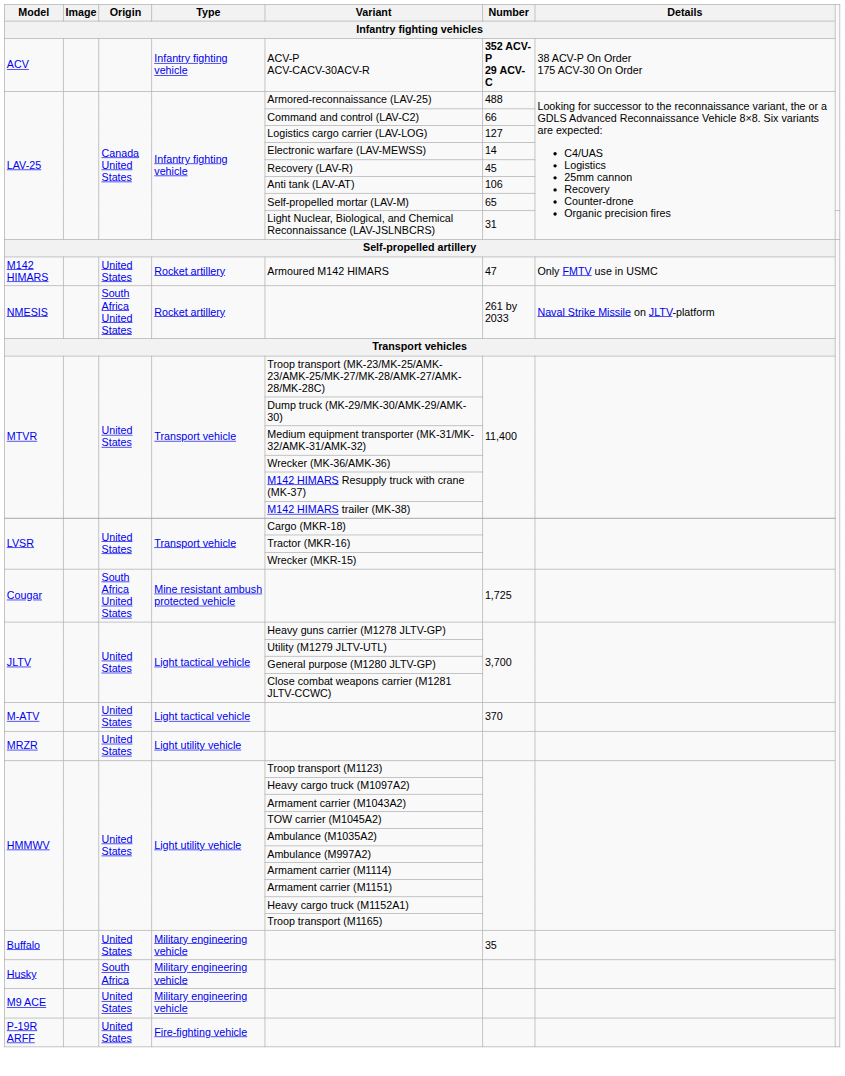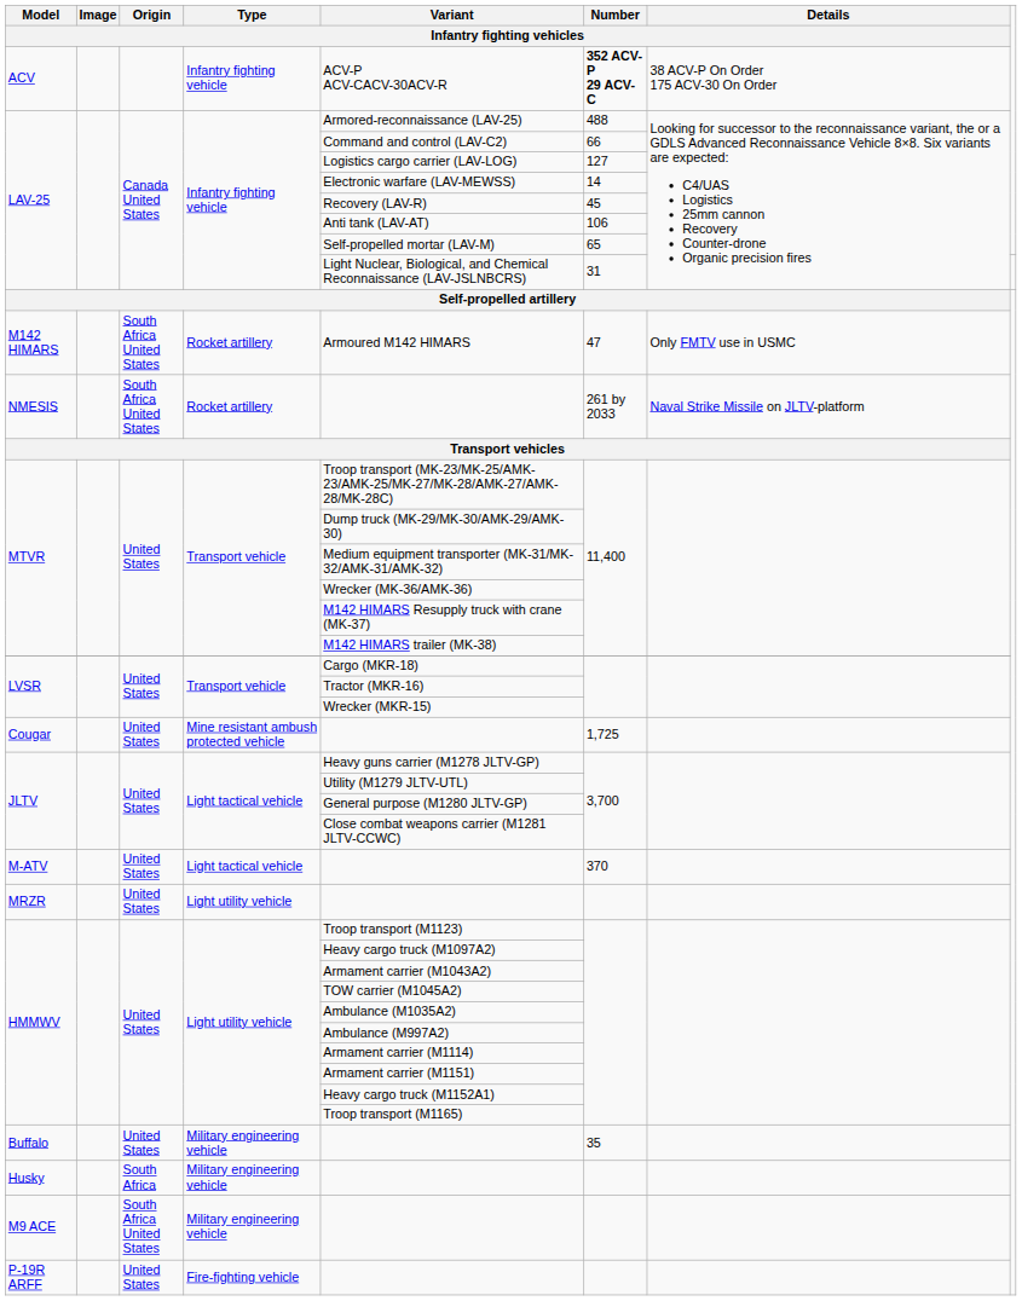 <table class="wikitable">
 <tr>
 <th>Model</th>
 <th>Image</th>
 <th>Origin</th>
 <th>Type</th>
 <th>Variant</th>
 <th>Number</th>
 <th>Details</th>
 </tr>
 <tr>
 <th colspan="7">Infantry fighting vehicles</th>
 </tr>
 <tr>
 <td><a href='#'>ACV</a></td>
 <td></td>
 <td><br></td>
 <td><a href='#'>Infantry fighting vehicle</a></td>
 <td>ACV-P<br>ACV-CACV-30ACV-R</td>
 <td><strong>352 ACV-P<br>29 ACV-C</strong></td>
 <td>38 ACV-P On Order<br>175 ACV-30 On Order</td>
 </tr>
 <tr>
 <td rowspan="8"><a href='#'>LAV-25</a></td>
 <td rowspan="8"></td>
 <td rowspan="8"> <a href='#'>Canada</a><br> <a href='#'>United States</a></td>
 <td rowspan="8"><a href='#'>Infantry fighting vehicle</a></td>
 <td>Armored-reconnaissance (LAV-25)</td>
 <td>488</td>
 <td rowspan="8">Looking for successor to the reconnaissance variant, the  or a GDLS Advanced Reconnaissance Vehicle 8×8. Six variants are expected:<br><ul><li>C4/UAS</li><li>Logistics</li><li>25mm cannon</li><li>Recovery</li><li>Counter-drone</li><li>Organic precision fires</li></ul></td>
 </tr>
 <tr>
 <td>Command and control (LAV-C2)</td>
 <td>66</td>
 </tr>
 <tr>
 <td>Logistics cargo carrier (LAV-LOG)</td>
 <td>127</td>
 </tr>
 <tr>
 <td>Electronic warfare (LAV-MEWSS)</td>
 <td>14</td>
 </tr>
 <tr>
 <td>Recovery (LAV-R)</td>
 <td>45</td>
 </tr>
 <tr>
 <td>Anti tank (LAV-AT)</td>
 <td>106</td>
 </tr>
 <tr>
 <td>Self-propelled mortar (LAV-M)</td>
 <td>65</td>
 </tr>
 <tr>
 <td>Light Nuclear, Biological, and Chemical Reconnaissance (LAV-JSLNBCRS)</td>
 <td>31</td>
 <td></td>
 </tr>
 <tr>
 <th colspan="7">Self-propelled artillery</th>
 </tr>
 <tr>
 <td><a href='#'>M142 HIMARS</a></td>
 <td></td>
-<td> <a href='#'>United States</a></td>
+<td> <a href='#'>South Africa</a><br> <a href='#'>United States</a></td>
 <td><a href='#'>Rocket artillery</a></td>
 <td>Armoured M142 HIMARS</td>
 <td>47</td>
 <td>Only <a href='#'>FMTV</a> use in USMC</td>
 </tr>
 <tr>
 <td><a href='#'>NMESIS</a></td>
 <td></td>
 <td> <a href='#'>South Africa</a><br> <a href='#'>United States</a></td>
 <td><a href='#'>Rocket artillery</a></td>
 <td></td>
 <td>261 by 2033</td>
 <td><a href='#'>Naval Strike Missile</a> on <a href='#'>JLTV</a>-platform</td>
 </tr>
 <tr>
 <th colspan="7">Transport vehicles</th>
 </tr>
 <tr>
 <td rowspan="6"><a href='#'>MTVR</a></td>
 <td rowspan="6"></td>
 <td rowspan="6"> <a href='#'>United States</a></td>
 <td rowspan="6"><a href='#'>Transport vehicle</a></td>
 <td>Troop transport (MK-23/MK-25/AMK-23/AMK-25/MK-27/MK-28/AMK-27/AMK-28/MK-28C)</td>
 <td rowspan="6">11,400</td>
 <td rowspan="6"></td>
 </tr>
 <tr>
 <td>Dump truck (MK-29/MK-30/AMK-29/AMK-30)</td>
 </tr>
 <tr>
 <td>Medium equipment transporter (MK-31/MK-32/AMK-31/AMK-32)</td>
 </tr>
 <tr>
 <td>Wrecker (MK-36/AMK-36)</td>
 </tr>
 <tr>
 <td><a href='#'>M142 HIMARS</a> Resupply truck with crane (MK-37)</td>
 </tr>
 <tr>
 <td><a href='#'>M142 HIMARS</a> trailer (MK-38)</td>
 </tr>
 <tr>
 </tr>
 <tr>
 <td rowspan="3"><a href='#'>LVSR</a></td>
 <td rowspan="3"></td>
 <td rowspan="3"> <a href='#'>United States</a></td>
 <td rowspan="3"><a href='#'>Transport vehicle</a></td>
 <td>Cargo (MKR-18)</td>
 <td rowspan="3"></td>
 <td rowspan="3"></td>
 </tr>
 <tr>
 <td>Tractor (MKR-16)</td>
 </tr>
 <tr>
 <td>Wrecker (MKR-15)</td>
 </tr>
 <tr>
 <td><a href='#'>Cougar</a></td>
 <td></td>
-<td> <a href='#'>South Africa</a><br> <a href='#'>United States</a></td>
+<td> <a href='#'>United States</a></td>
 <td><a href='#'>Mine resistant ambush protected vehicle</a></td>
 <td></td>
 <td>1,725</td>
 <td></td>
 </tr>
 <tr>
 <td rowspan="4"><a href='#'>JLTV</a></td>
 <td rowspan="4"></td>
 <td rowspan="4"> <a href='#'>United States</a></td>
 <td rowspan="4"><a href='#'>Light tactical vehicle</a></td>
 <td>Heavy guns carrier (M1278 JLTV-GP)</td>
 <td rowspan="4">3,700</td>
 <td rowspan="4"></td>
 </tr>
 <tr>
 <td>Utility (M1279 JLTV-UTL)</td>
 </tr>
 <tr>
 <td>General purpose (M1280 JLTV-GP)</td>
 </tr>
 <tr>
 <td>Close combat weapons carrier (M1281 JLTV-CCWC)</td>
 </tr>
 <tr>
 <td><a href='#'>M-ATV</a></td>
 <td></td>
 <td> <a href='#'>United States</a></td>
 <td><a href='#'>Light tactical vehicle</a></td>
 <td></td>
 <td>370</td>
 <td></td>
 </tr>
 <tr>
 <td><a href='#'>MRZR</a></td>
 <td></td>
 <td> <a href='#'>United States</a></td>
 <td><a href='#'>Light utility vehicle</a></td>
 <td></td>
 <td></td>
 <td></td>
 </tr>
 <tr>
 <td rowspan="10"><a href='#'>HMMWV</a></td>
 <td rowspan="10"></td>
 <td rowspan="10"> <a href='#'>United States</a></td>
 <td rowspan="10"><a href='#'>Light utility vehicle</a></td>
 <td>Troop transport (M1123)</td>
 <td rowspan="10"></td>
 <td rowspan="10"></td>
 </tr>
 <tr>
 <td>Heavy cargo truck (M1097A2)</td>
 </tr>
 <tr>
 <td>Armament carrier (M1043A2)</td>
 </tr>
 <tr>
 <td>TOW carrier (M1045A2)</td>
 </tr>
 <tr>
 <td>Ambulance (M1035A2)</td>
 </tr>
 <tr>
 <td>Ambulance (M997A2)</td>
 </tr>
 <tr>
 <td>Armament carrier (M1114)</td>
 </tr>
 <tr>
 <td>Armament carrier (M1151)</td>
 </tr>
 <tr>
 <td>Heavy cargo truck (M1152A1)</td>
 </tr>
 <tr>
 <td>Troop transport (M1165)</td>
 </tr>
 <tr>
 <td><a href='#'>Buffalo</a></td>
 <td></td>
 <td> <a href='#'>United States</a></td>
 <td><a href='#'>Military engineering vehicle</a></td>
 <td></td>
 <td>35</td>
 <td></td>
 </tr>
 <tr>
 <td><a href='#'>Husky</a></td>
 <td></td>
 <td> <a href='#'>South Africa</a></td>
 <td><a href='#'>Military engineering vehicle</a></td>
 <td></td>
 <td></td>
 <td></td>
 </tr>
 <tr>
 <td><a href='#'>M9 ACE</a></td>
 <td></td>
-<td> <a href='#'>United States</a></td>
+<td> <a href='#'>South Africa</a><br> <a href='#'>United States</a></td>
 <td><a href='#'>Military engineering vehicle</a></td>
 <td></td>
 <td></td>
 <td></td>
 </tr>
 <tr>
 <td><a href='#'>P-19R ARFF</a></td>
 <td></td>
 <td> <a href='#'>United States</a></td>
 <td><a href='#'>Fire-fighting vehicle</a></td>
 <td></td>
 <td></td>
 <td></td>
 </tr>
 </table>
